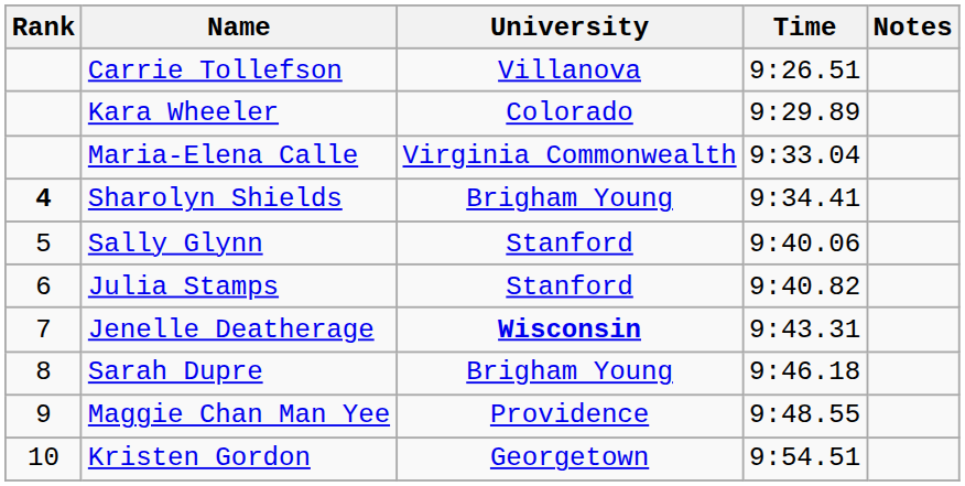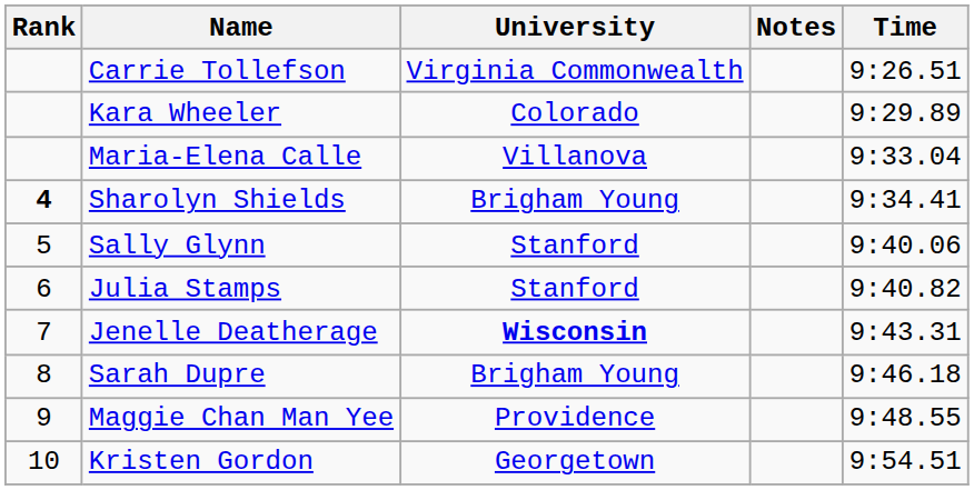 <table class="wikitable sortable" style="text-align:center">
 <tr>
 <th>Rank</th>
 <th>Name</th>
 <th>University</th>
+<th>Notes</th>
 <th>Time</th>
-<th>Notes</th>
 </tr>
 <tr>
 <td></td>
 <td align=left><a href='#'>Carrie Tollefson</a></td>
-<td><a href='#'>Villanova</a></td>
+<td><a href='#'>Virginia Commonwealth</a></td>
+<td></td>
 <td>9:26.51</td>
-<td></td>
 </tr>
 <tr>
 <td></td>
 <td align=left><a href='#'>Kara Wheeler</a></td>
 <td><a href='#'>Colorado</a></td>
+<td></td>
 <td>9:29.89</td>
-<td></td>
 </tr>
 <tr>
 <td></td>
 <td align=left><a href='#'>Maria-Elena Calle</a></td>
-<td><a href='#'>Virginia Commonwealth</a></td>
+<td><a href='#'>Villanova</a></td>
+<td></td>
 <td>9:33.04</td>
-<td></td>
 </tr>
 <tr>
 <td><strong>4</strong></td>
 <td align=left><a href='#'>Sharolyn Shields</a></td>
 <td><a href='#'>Brigham Young</a></td>
+<td></td>
 <td>9:34.41</td>
-<td></td>
 </tr>
 <tr>
 <td>5</td>
 <td align=left><a href='#'>Sally Glynn</a></td>
 <td><a href='#'>Stanford</a></td>
+<td></td>
 <td>9:40.06</td>
-<td></td>
 </tr>
 <tr>
 <td>6</td>
 <td align=left><a href='#'>Julia Stamps</a></td>
 <td><a href='#'>Stanford</a></td>
+<td></td>
 <td>9:40.82</td>
-<td></td>
 </tr>
 <tr>
 <td>7</td>
 <td align=left><a href='#'>Jenelle Deatherage</a></td>
 <td><strong><a href='#'>Wisconsin</a></strong></td>
+<td></td>
 <td>9:43.31</td>
-<td></td>
 </tr>
 <tr>
 <td>8</td>
 <td align=left><a href='#'>Sarah Dupre</a></td>
 <td><a href='#'>Brigham Young</a></td>
+<td></td>
 <td>9:46.18</td>
-<td></td>
 </tr>
 <tr>
 <td>9</td>
 <td align=left><a href='#'>Maggie Chan Man Yee</a> </td>
 <td><a href='#'>Providence</a></td>
+<td></td>
 <td>9:48.55</td>
-<td></td>
 </tr>
 <tr>
 <td>10</td>
 <td align=left><a href='#'>Kristen Gordon</a></td>
 <td><a href='#'>Georgetown</a></td>
+<td></td>
 <td>9:54.51</td>
-<td></td>
 </tr>
 </table>
